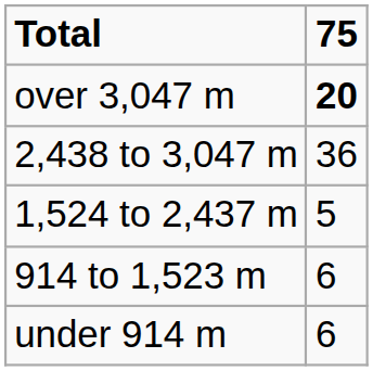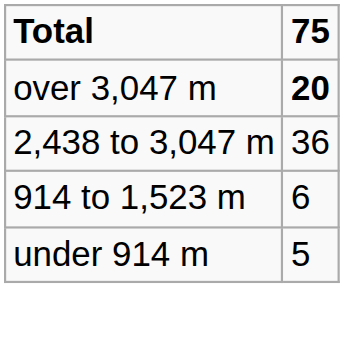 <table class="wikitable">
 <tr>
 <td><strong>Total</strong></td>
 <td><strong>75</strong></td>
 </tr>
 <tr>
 <td>over 3,047 m</td>
 <td><strong>20</strong></td>
 </tr>
 <tr>
 <td>2,438 to 3,047 m</td>
 <td>36</td>
 </tr>
 <tr>
-<td>1,524 to 2,437 m</td>
-<td>5</td>
-</tr>
-<tr>
 <td>914 to 1,523 m</td>
 <td>6</td>
 </tr>
 <tr>
 <td>under 914 m</td>
-<td>6</td>
+<td>5</td>
 </tr>
 </table>
